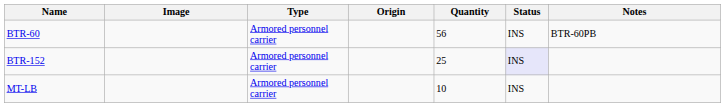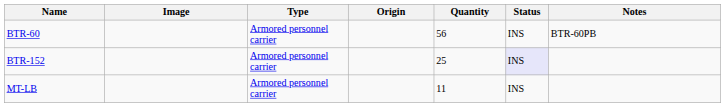 <table class="wikitable" style="width:90%;">
 <tr>
 <th width=14%>Name</th>
 <th width=20%>Image</th>
 <th width=14%>Type</th>
 <th width=12%>Origin</th>
 <th width=10%>Quantity</th>
 <th width=06%>Status</th>
 <th width=24%>Notes</th>
 </tr>
 <tr>
 <td><a href='#'>BTR-60</a></td>
 <td></td>
 <td><a href='#'>Armored personnel carrier</a></td>
 <td></td>
 <td>56</td>
 <td>INS</td>
 <td>BTR-60PB</td>
 </tr>
 <tr>
 <td><a href='#'>BTR-152</a></td>
 <td></td>
 <td><a href='#'>Armored personnel carrier</a></td>
 <td></td>
 <td>25</td>
 <td style="background: lavender;">INS</td>
 <td></td>
 </tr>
 <tr>
 <td><a href='#'>MT-LB</a></td>
 <td></td>
 <td><a href='#'>Armored personnel carrier</a></td>
 <td></td>
-<td>10</td>
+<td>11</td>
 <td>INS</td>
 <td></td>
 </tr>
 </table>
